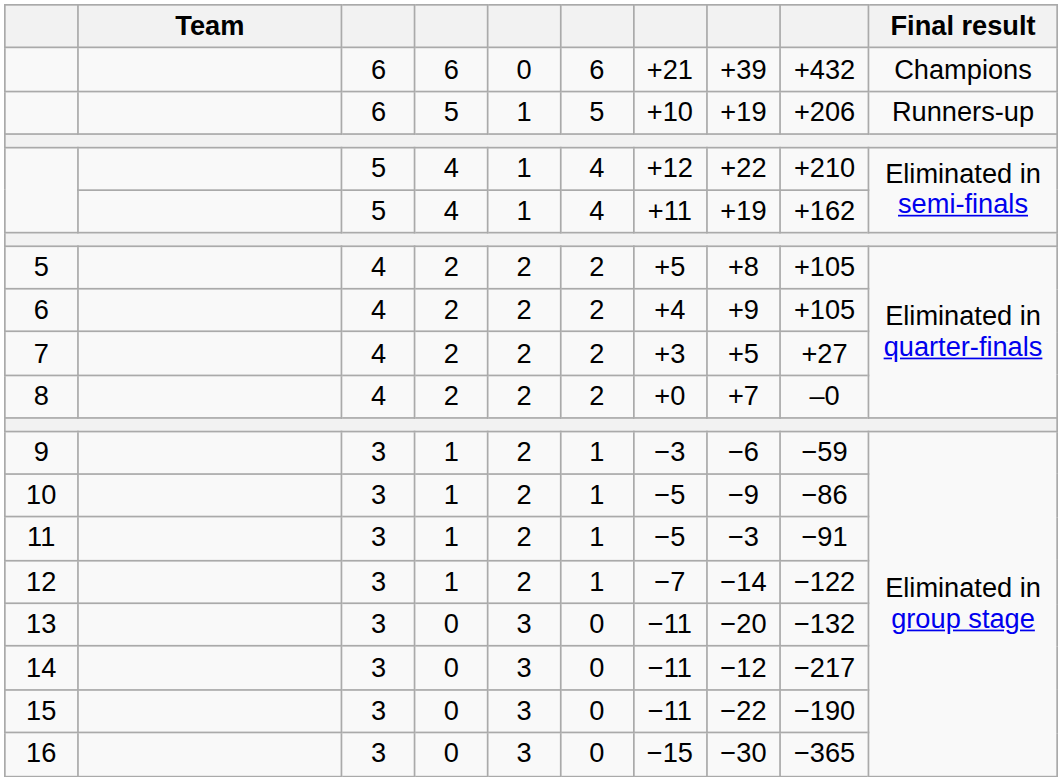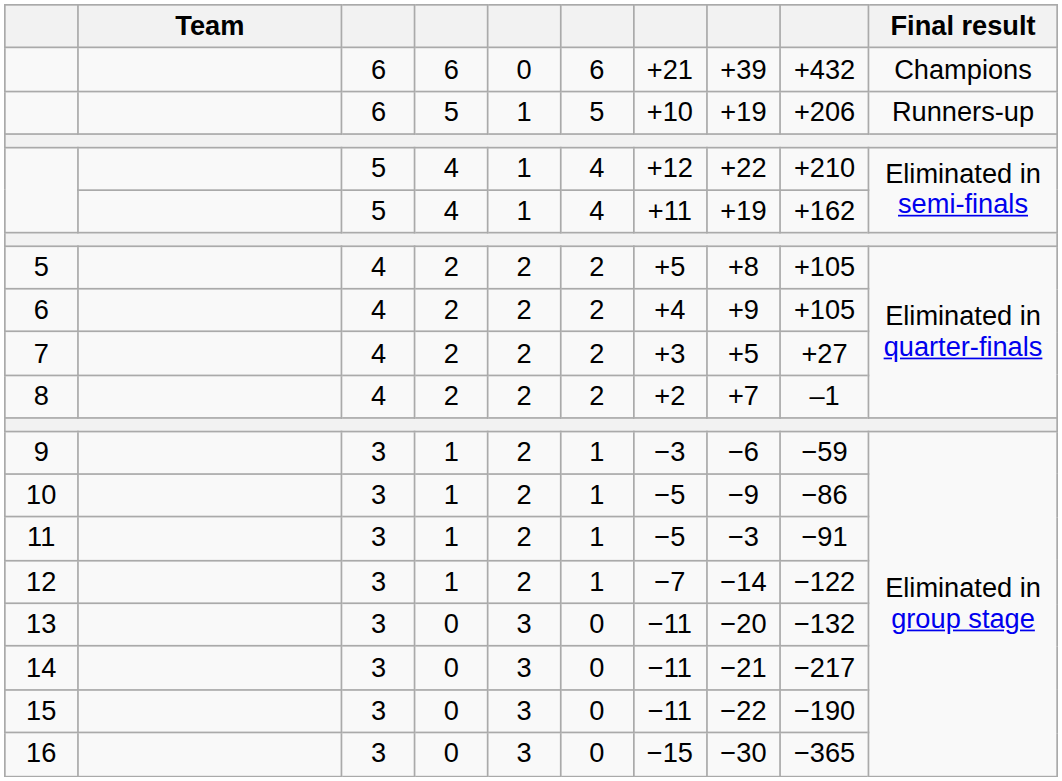 <table class=wikitable style="text-align:center;" width=620>
 <tr>
 <th width=5.5%></th>
 <th width=20%>Team</th>
 <th width=5.5%></th>
 <th width=5.5%></th>
 <th width=5.5%></th>
 <th width=5.5%></th>
 <th width=5.5%></th>
 <th width=5.5%></th>
 <th width=5.5%></th>
 <th width=14%>Final result</th>
 </tr>
 <tr>
 <td></td>
 <td align="left"></td>
 <td>6</td>
 <td>6</td>
 <td>0</td>
 <td>6</td>
 <td>+21</td>
 <td>+39</td>
 <td>+432</td>
 <td>Champions</td>
 </tr>
 <tr>
 <td></td>
 <td align="left"></td>
 <td>6</td>
 <td>5</td>
 <td>1</td>
 <td>5</td>
 <td>+10</td>
 <td>+19</td>
 <td>+206</td>
 <td>Runners-up</td>
 </tr>
 <tr>
 <th colspan="10"></th>
 </tr>
 <tr>
 <td rowspan="2"></td>
 <td align="left"></td>
 <td>5</td>
 <td>4</td>
 <td>1</td>
 <td>4</td>
 <td>+12</td>
 <td>+22</td>
 <td>+210</td>
 <td rowspan="2">Eliminated in <a href='#'>semi-finals</a></td>
 </tr>
 <tr>
 <td align="left"></td>
 <td>5</td>
 <td>4</td>
 <td>1</td>
 <td>4</td>
 <td>+11</td>
 <td>+19</td>
 <td>+162</td>
 </tr>
 <tr>
 <th colspan="10"></th>
 </tr>
 <tr>
 <td>5</td>
 <td align="left"></td>
 <td>4</td>
 <td>2</td>
 <td>2</td>
 <td>2</td>
 <td>+5</td>
 <td>+8</td>
 <td>+105</td>
 <td rowspan="4">Eliminated in <a href='#'>quarter-finals</a></td>
 </tr>
 <tr>
 <td>6</td>
 <td align="left"></td>
 <td>4</td>
 <td>2</td>
 <td>2</td>
 <td>2</td>
 <td>+4</td>
 <td>+9</td>
 <td>+105</td>
 </tr>
 <tr>
 <td>7</td>
 <td align="left"></td>
 <td>4</td>
 <td>2</td>
 <td>2</td>
 <td>2</td>
 <td>+3</td>
 <td>+5</td>
 <td>+27</td>
 </tr>
 <tr>
 <td>8</td>
 <td align="left"></td>
 <td>4</td>
 <td>2</td>
 <td>2</td>
 <td>2</td>
-<td>+0</td>
+<td>+2</td>
 <td>+7</td>
-<td>–0</td>
+<td>–1</td>
 </tr>
 <tr>
 <th colspan="10"></th>
 </tr>
 <tr>
 <td>9</td>
 <td align="left"></td>
 <td>3</td>
 <td>1</td>
 <td>2</td>
 <td>1</td>
 <td>−3</td>
 <td>−6</td>
 <td>−59</td>
 <td rowspan="8">Eliminated in <a href='#'>group stage</a></td>
 </tr>
 <tr>
 <td>10</td>
 <td align="left"></td>
 <td>3</td>
 <td>1</td>
 <td>2</td>
 <td>1</td>
 <td>−5</td>
 <td>−9</td>
 <td>−86</td>
 </tr>
 <tr>
 <td>11</td>
 <td align="left"></td>
 <td>3</td>
 <td>1</td>
 <td>2</td>
 <td>1</td>
 <td>−5</td>
 <td>−3</td>
 <td>−91</td>
 </tr>
 <tr>
 <td>12</td>
 <td align="left"></td>
 <td>3</td>
 <td>1</td>
 <td>2</td>
 <td>1</td>
 <td>−7</td>
 <td>−14</td>
 <td>−122</td>
 </tr>
 <tr>
 <td>13</td>
 <td align="left"></td>
 <td>3</td>
 <td>0</td>
 <td>3</td>
 <td>0</td>
 <td>−11</td>
 <td>−20</td>
 <td>−132</td>
 </tr>
 <tr>
 <td>14</td>
 <td align="left"></td>
 <td>3</td>
 <td>0</td>
 <td>3</td>
 <td>0</td>
 <td>−11</td>
-<td>−12</td>
+<td>−21</td>
 <td>−217</td>
 </tr>
 <tr>
 <td>15</td>
 <td align="left"></td>
 <td>3</td>
 <td>0</td>
 <td>3</td>
 <td>0</td>
 <td>−11</td>
 <td>−22</td>
 <td>−190</td>
 </tr>
 <tr>
 <td>16</td>
 <td align="left"></td>
 <td>3</td>
 <td>0</td>
 <td>3</td>
 <td>0</td>
 <td>−15</td>
 <td>−30</td>
 <td>−365</td>
 </tr>
 </table>
